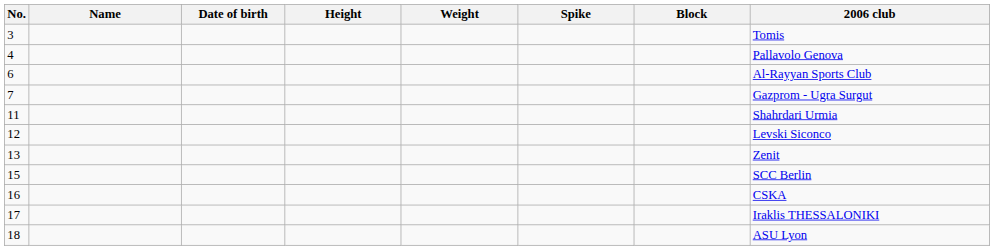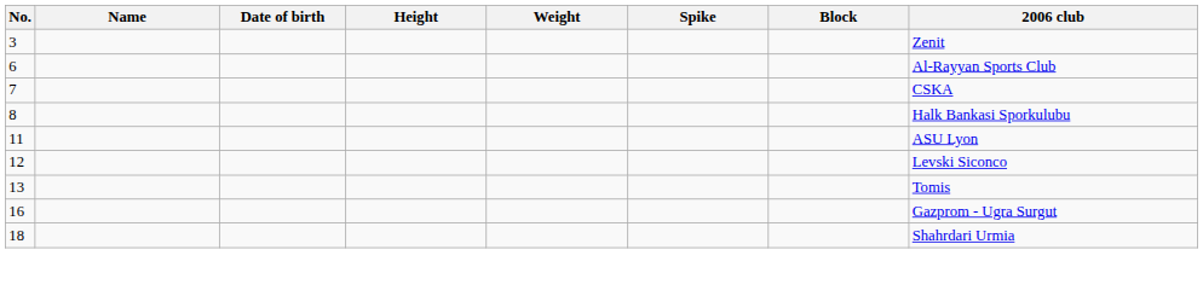 <table class="wikitable sortable" style=font-size:100%; text-align:center;>
 <tr>
 <th>No.</th>
 <th style=width:12em>Name</th>
 <th style=width:8em>Date of birth</th>
 <th style=width:9em>Height</th>
 <th style=width:9em>Weight</th>
 <th style=width:9em>Spike</th>
 <th style=width:9em>Block</th>
 <th style=width:19em>2006 club</th>
 </tr>
 <tr>
 <td>3</td>
 <td align=left></td>
 <td align=right></td>
 <td></td>
 <td></td>
 <td></td>
 <td></td>
-<td align=left><a href='#'>Tomis</a></td>
-</tr>
-<tr>
-<td>4</td>
-<td align=left></td>
-<td align=right></td>
-<td></td>
-<td></td>
-<td></td>
-<td></td>
-<td align=left><a href='#'>Pallavolo Genova</a></td>
+<td align=left><a href='#'>Zenit</a></td>
 </tr>
 <tr>
 <td>6</td>
 <td align=left></td>
 <td align=right></td>
 <td></td>
 <td></td>
 <td></td>
 <td></td>
 <td align=left><a href='#'>Al-Rayyan Sports Club</a></td>
 </tr>
 <tr>
 <td>7</td>
 <td align=left></td>
 <td align=right></td>
 <td></td>
 <td></td>
 <td></td>
 <td></td>
-<td align=left><a href='#'>Gazprom - Ugra Surgut</a></td>
+<td align=left><a href='#'>CSKA</a></td>
+</tr>
+<tr>
+<td>8</td>
+<td align=left></td>
+<td align=right></td>
+<td></td>
+<td></td>
+<td></td>
+<td></td>
+<td align=left><a href='#'>Halk Bankasi Sporkulubu</a></td>
 </tr>
 <tr>
 <td>11</td>
 <td align=left></td>
 <td align=right></td>
 <td></td>
 <td></td>
 <td></td>
 <td></td>
-<td align=left><a href='#'>Shahrdari Urmia</a></td>
+<td align=left><a href='#'>ASU Lyon</a></td>
 </tr>
 <tr>
 <td>12</td>
 <td align=left></td>
 <td align=right></td>
 <td></td>
 <td></td>
 <td></td>
 <td></td>
 <td align=left><a href='#'>Levski Siconco</a></td>
 </tr>
 <tr>
 <td>13</td>
 <td align=left></td>
 <td align=right></td>
 <td></td>
 <td></td>
 <td></td>
 <td></td>
-<td align=left><a href='#'>Zenit</a></td>
-</tr>
-<tr>
-<td>15</td>
-<td align=left></td>
-<td align=right></td>
-<td></td>
-<td></td>
-<td></td>
-<td></td>
-<td align=left><a href='#'>SCC Berlin</a></td>
+<td align=left><a href='#'>Tomis</a></td>
 </tr>
 <tr>
 <td>16</td>
 <td align=left></td>
 <td align=right></td>
 <td></td>
 <td></td>
 <td></td>
 <td></td>
-<td align=left><a href='#'>CSKA</a></td>
-</tr>
-<tr>
-<td>17</td>
-<td align=left></td>
-<td align=right></td>
-<td></td>
-<td></td>
-<td></td>
-<td></td>
-<td align=left><a href='#'>Iraklis THESSALONIKI</a></td>
+<td align=left><a href='#'>Gazprom - Ugra Surgut</a></td>
 </tr>
 <tr>
 <td>18</td>
 <td align=left></td>
 <td align=right></td>
 <td></td>
 <td></td>
 <td></td>
 <td></td>
-<td align=left><a href='#'>ASU Lyon</a></td>
+<td align=left><a href='#'>Shahrdari Urmia</a></td>
 </tr>
 </table>
